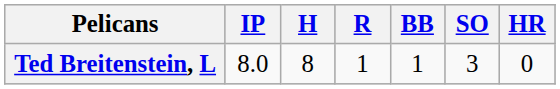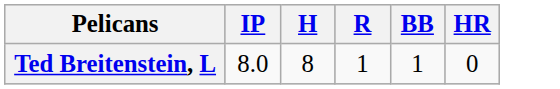 <table class="wikitable plainrowheaders" border="2" style="text-align:center">
 <tr>
 <th scope="col" col width="135px">Pelicans</th>
 <th scope="col" col width="28px"><a href='#'>IP</a></th>
 <th scope="col" col width="28px"><a href='#'>H</a></th>
 <th scope="col" col width="28px"><a href='#'>R</a></th>
 <th scope="col" col width="28px"><a href='#'>BB</a></th>
-<th scope="col" col width="28px"><a href='#'>SO</a></th>
 <th scope="col" col width="28px"><a href='#'>HR</a></th>
 </tr>
 <tr>
 <th scope="row"><a href='#'>Ted Breitenstein</a>, <a href='#'>L</a></th>
 <td>8.0</td>
 <td>8</td>
 <td>1</td>
 <td>1</td>
-<td>3</td>
 <td>0</td>
 </tr>
 </table>
